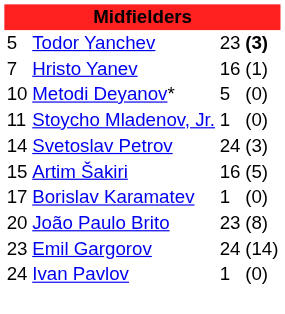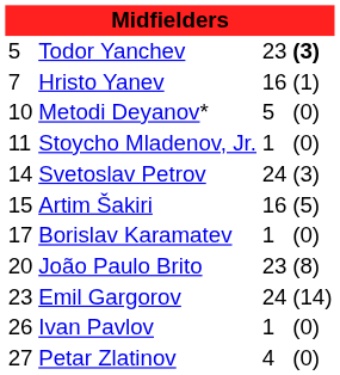 <table class="toccolours" border="0" cellpadding="2" cellspacing="0" align="left" style="margin:0.5em;">
 <tr>
 <th colspan="4" align="center" bgcolor="#FF2020"><span>Midfielders</span></th>
 </tr>
 <tr>
 <td>5</td>
 <td> <a href='#'>Todor Yanchev</a></td>
 <td>23</td>
 <td><strong>(3)</strong></td>
 </tr>
 <tr>
 <td>7</td>
 <td> <a href='#'>Hristo Yanev</a></td>
 <td>16</td>
 <td>(1)</td>
 </tr>
 <tr>
 <td>10</td>
 <td> <a href='#'>Metodi Deyanov</a>*</td>
 <td>5</td>
 <td>(0)</td>
 </tr>
 <tr>
 <td>11</td>
 <td> <a href='#'>Stoycho Mladenov, Jr.</a></td>
 <td>1</td>
 <td>(0)</td>
 </tr>
 <tr>
 <td>14</td>
 <td> <a href='#'>Svetoslav Petrov</a></td>
 <td>24</td>
 <td>(3)</td>
 </tr>
 <tr>
 <td>15</td>
 <td> <a href='#'>Artim Šakiri</a></td>
 <td>16</td>
 <td>(5)</td>
 </tr>
 <tr>
 <td>17</td>
 <td> <a href='#'>Borislav Karamatev</a></td>
 <td>1</td>
 <td>(0)</td>
 </tr>
 <tr>
 <td>20</td>
 <td> <a href='#'>João Paulo Brito</a></td>
 <td>23</td>
 <td>(8)</td>
 </tr>
 <tr>
 <td>23</td>
 <td> <a href='#'>Emil Gargorov</a></td>
 <td>24</td>
 <td>(14)</td>
 </tr>
 <tr>
-<td>24</td>
+<td>26</td>
 <td> <a href='#'>Ivan Pavlov</a></td>
 <td>1</td>
 <td>(0)</td>
 </tr>
 <tr>
+<td>27</td>
+<td> <a href='#'>Petar Zlatinov</a></td>
+<td>4</td>
+<td>(0)</td>
+</tr>
+<tr>
 </tr>
 </table>
